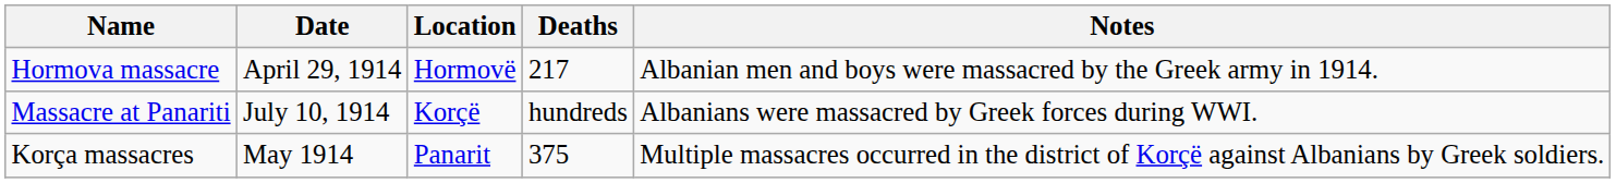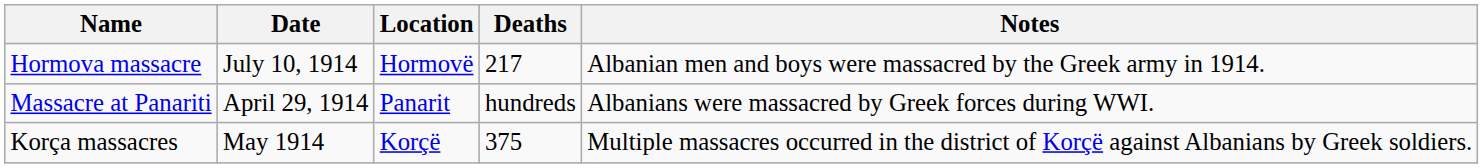 <table class="sortable wikitable">
 <tr>
 <th>Name</th>
 <th>Date</th>
 <th>Location</th>
 <th>Deaths</th>
 <th class="unsortable">Notes</th>
 </tr>
 <tr>
 <td><a href='#'>Hormova massacre</a></td>
-<td>April 29, 1914</td>
+<td>July 10, 1914</td>
 <td><a href='#'>Hormovë</a></td>
 <td>217</td>
 <td>Albanian men and boys were massacred by the Greek army in 1914.</td>
 </tr>
 <tr>
 <td><a href='#'>Massacre at Panariti</a></td>
-<td>July 10, 1914</td>
-<td><a href='#'>Korçë</a></td>
+<td>April 29, 1914</td>
+<td><a href='#'>Panarit</a></td>
 <td>hundreds</td>
 <td>Albanians were massacred by Greek forces during WWI.</td>
 </tr>
 <tr>
 <td>Korça massacres</td>
 <td>May 1914</td>
-<td><a href='#'>Panarit</a></td>
+<td><a href='#'>Korçë</a></td>
 <td>375</td>
 <td>Multiple massacres occurred in the district of <a href='#'>Korçë</a> against Albanians by Greek soldiers.</td>
 </tr>
 </table>
